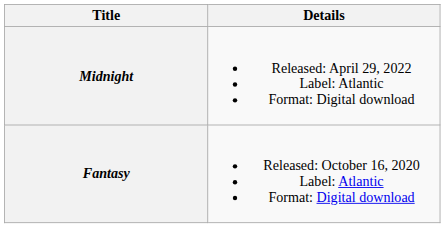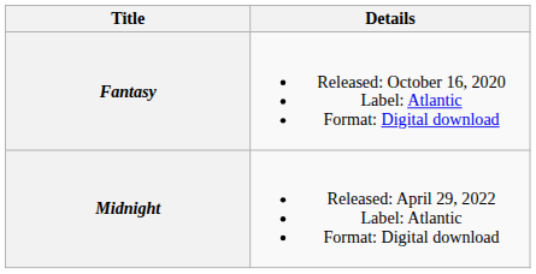 <table class="wikitable plainrowheaders" style="text-align:center;">
 <tr>
 <th scope="col" style="width:14em;">Title</th>
 <th scope="col" style="width:16em;">Details</th>
 </tr>
 <tr>
+<th scope="row"><em>Fantasy</em></th>
+<td><br><ul><li>Released: October 16, 2020</li><li>Label: <a href='#'>Atlantic</a></li><li>Format: <a href='#'>Digital download</a></li></ul></td>
+</tr>
+<tr>
 <th scope="row"><em>Midnight</em></th>
 <td><br><ul><li>Released: April 29, 2022</li><li>Label: Atlantic</li><li>Format: Digital download</li></ul></td>
 </tr>
-<tr>
-<th scope="row"><em>Fantasy</em></th>
-<td><br><ul><li>Released: October 16, 2020</li><li>Label: <a href='#'>Atlantic</a></li><li>Format: <a href='#'>Digital download</a></li></ul></td>
-</tr>
 </table>
